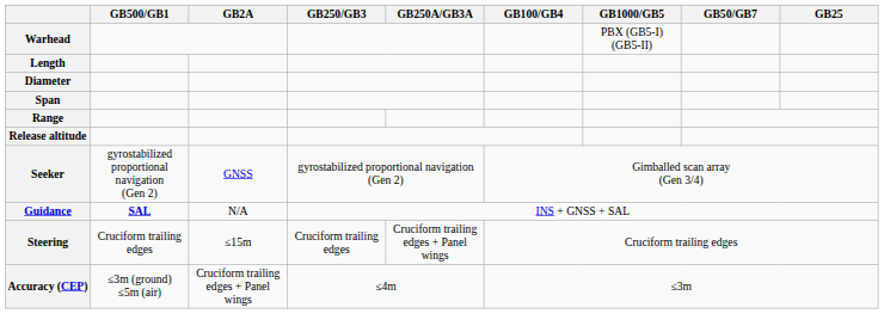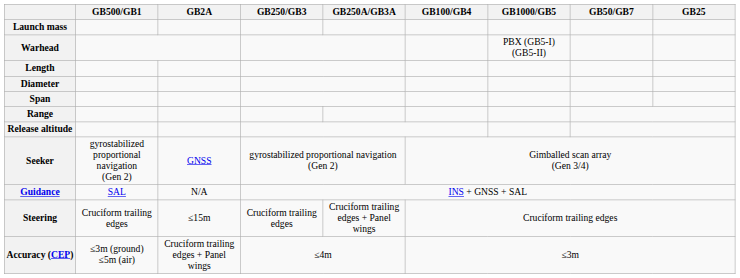 <table class="wikitable" style=text-align:center;>
 <tr>
 <th></th>
 <th style=width:130px;>GB500/GB1</th>
 <th style=width:130px;>GB2A</th>
 <th style=width:130px;>GB250/GB3</th>
 <th style=width:130px;>GB250A/GB3A</th>
 <th style=width:130px;>GB100/GB4</th>
 <th style=width:130px;>GB1000/GB5</th>
 <th style=width:130px;>GB50/GB7</th>
 <th style=width:130px;>GB25</th>
+</tr>
+<tr>
+<th>Launch mass</th>
+<td></td>
+<td></td>
+<td></td>
+<td></td>
+<td></td>
+<td></td>
+<td></td>
+<td></td>
 </tr>
 <tr>
 <th>Warhead</th>
 <td colspan=2 style="text-align: center;"></td>
 <td colspan=2 style="text-align: center;"></td>
 <td></td>
 <td> PBX (GB5-I)<br> (GB5-II)</td>
 <td></td>
 <td></td>
 </tr>
 <tr>
 <th>Length</th>
 <td></td>
 <td></td>
 <td colspan=2 style="text-align: center;"></td>
 <td></td>
 <td></td>
 <td></td>
 <td></td>
 </tr>
 <tr>
 <th>Diameter</th>
 <td></td>
 <td></td>
 <td colspan=2 style="text-align: center;"></td>
 <td></td>
 <td></td>
 <td></td>
 <td></td>
 </tr>
 <tr>
 <th>Span</th>
 <td></td>
 <td></td>
 <td colspan=2 style="text-align: center;"></td>
 <td></td>
 <td></td>
 <td></td>
 <td></td>
 </tr>
 <tr>
 <th>Range</th>
 <td></td>
 <td></td>
 <td></td>
 <td></td>
 <td></td>
 <td></td>
 <td colspan=2 style="text-align: center;"></td>
 </tr>
 <tr>
 <th>Release altitude</th>
 <td></td>
 <td></td>
 <td colspan=3 style="text-align: center;"></td>
 <td></td>
 <td colspan=2 style="text-align: center;"></td>
 </tr>
 <tr>
 <th>Seeker</th>
 <td>gyrostabilized proportional navigation<br>(Gen 2)</td>
 <td><a href='#'>GNSS</a></td>
 <td colspan=2 style="text-align: center;">gyrostabilized proportional navigation<br>(Gen 2)</td>
 <td colspan=4 style="text-align: center;">Gimballed scan array<br>(Gen 3/4)</td>
 </tr>
 <tr>
 <th><a href='#'>Guidance</a></th>
-<td><strong><a href='#'>SAL</a></strong></td>
+<td><a href='#'>SAL</a></td>
 <td>N/A</td>
 <td colspan=6 style="text-align: center;"><a href='#'>INS</a> + GNSS + SAL</td>
 </tr>
 <tr>
 <th>Steering</th>
 <td>Cruciform trailing edges</td>
 <td>≤15m</td>
 <td>Cruciform trailing edges</td>
 <td>Cruciform trailing edges + Panel wings</td>
 <td colspan=4 style="text-align: center;">Cruciform trailing edges</td>
 </tr>
 <tr>
 <th>Accuracy (<a href='#'>CEP</a>)</th>
 <td>≤3m (ground)<br>≤5m (air)</td>
 <td>Cruciform trailing edges + Panel wings</td>
 <td colspan=2 style="text-align: center;">≤4m</td>
 <td colspan=4 style="text-align: center;">≤3m</td>
 </tr>
 </table>
